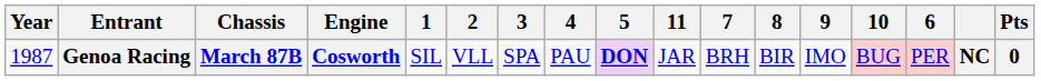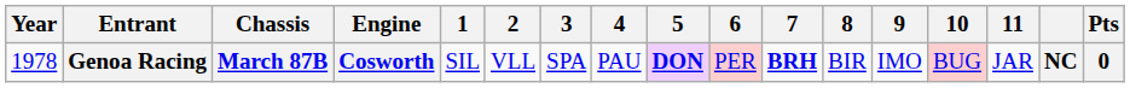 <table class="wikitable" style="text-align:center; font-size:85%">
 <tr>
 <th>Year</th>
 <th>Entrant</th>
 <th>Chassis</th>
 <th>Engine</th>
 <th>1</th>
 <th>2</th>
 <th>3</th>
 <th>4</th>
 <th>5</th>
-<th>11</th>
+<th>6</th>
 <th>7</th>
 <th>8</th>
 <th>9</th>
 <th>10</th>
-<th>6</th>
+<th>11</th>
 <th></th>
 <th>Pts</th>
 </tr>
 <tr>
-<td><a href='#'>1987</a></td>
+<td><a href='#'>1978</a></td>
 <th nowrap>Genoa Racing</th>
 <th nowrap><a href='#'>March 87B</a></th>
 <th nowrap><a href='#'>Cosworth</a></th>
 <td><a href='#'>SIL</a></td>
 <td><a href='#'>VLL</a></td>
 <td><a href='#'>SPA</a></td>
 <td><a href='#'>PAU</a></td>
 <td style="background:#EFCFFF;"><strong><a href='#'>DON</a><br></strong></td>
-<td><a href='#'>JAR</a></td>
-<td><a href='#'>BRH</a></td>
+<td style="background:#FFCFCF;"><a href='#'>PER</a><br></td>
+<td><strong><a href='#'>BRH</a></strong></td>
 <td><a href='#'>BIR</a></td>
 <td><a href='#'>IMO</a></td>
 <td style="background:#FFCFCF;"><a href='#'>BUG</a><br></td>
-<td style="background:#FFCFCF;"><a href='#'>PER</a><br></td>
+<td><a href='#'>JAR</a></td>
 <th>NC</th>
 <th>0</th>
 </tr>
 </table>
